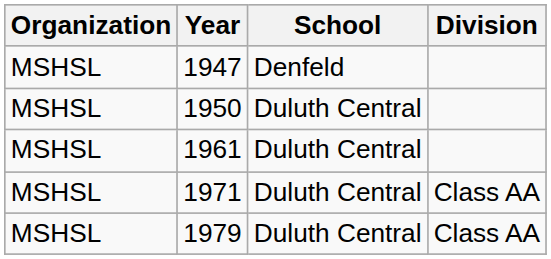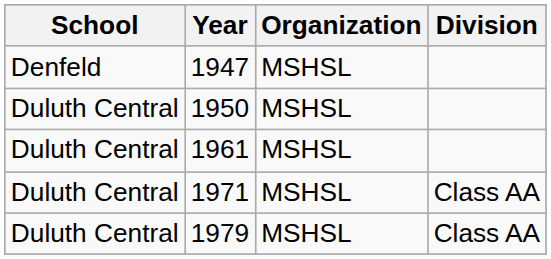 <table class="wikitable">
 <tr>
+<th>School</th>
+<th>Year</th>
 <th>Organization</th>
-<th>Year</th>
-<th>School</th>
 <th>Division</th>
 </tr>
 <tr>
+<td>Denfeld</td>
+<td>1947</td>
 <td>MSHSL</td>
-<td>1947</td>
-<td>Denfeld</td>
 <td></td>
 </tr>
 <tr>
+<td>Duluth Central</td>
+<td>1950</td>
 <td>MSHSL</td>
-<td>1950</td>
-<td>Duluth Central</td>
 <td></td>
 </tr>
 <tr>
+<td>Duluth Central</td>
+<td>1961</td>
 <td>MSHSL</td>
-<td>1961</td>
-<td>Duluth Central</td>
 <td></td>
 </tr>
 <tr>
+<td>Duluth Central</td>
+<td>1971</td>
 <td>MSHSL</td>
-<td>1971</td>
-<td>Duluth Central</td>
 <td>Class AA</td>
 </tr>
 <tr>
+<td>Duluth Central</td>
+<td>1979</td>
 <td>MSHSL</td>
-<td>1979</td>
-<td>Duluth Central</td>
 <td>Class AA</td>
 </tr>
 </table>
